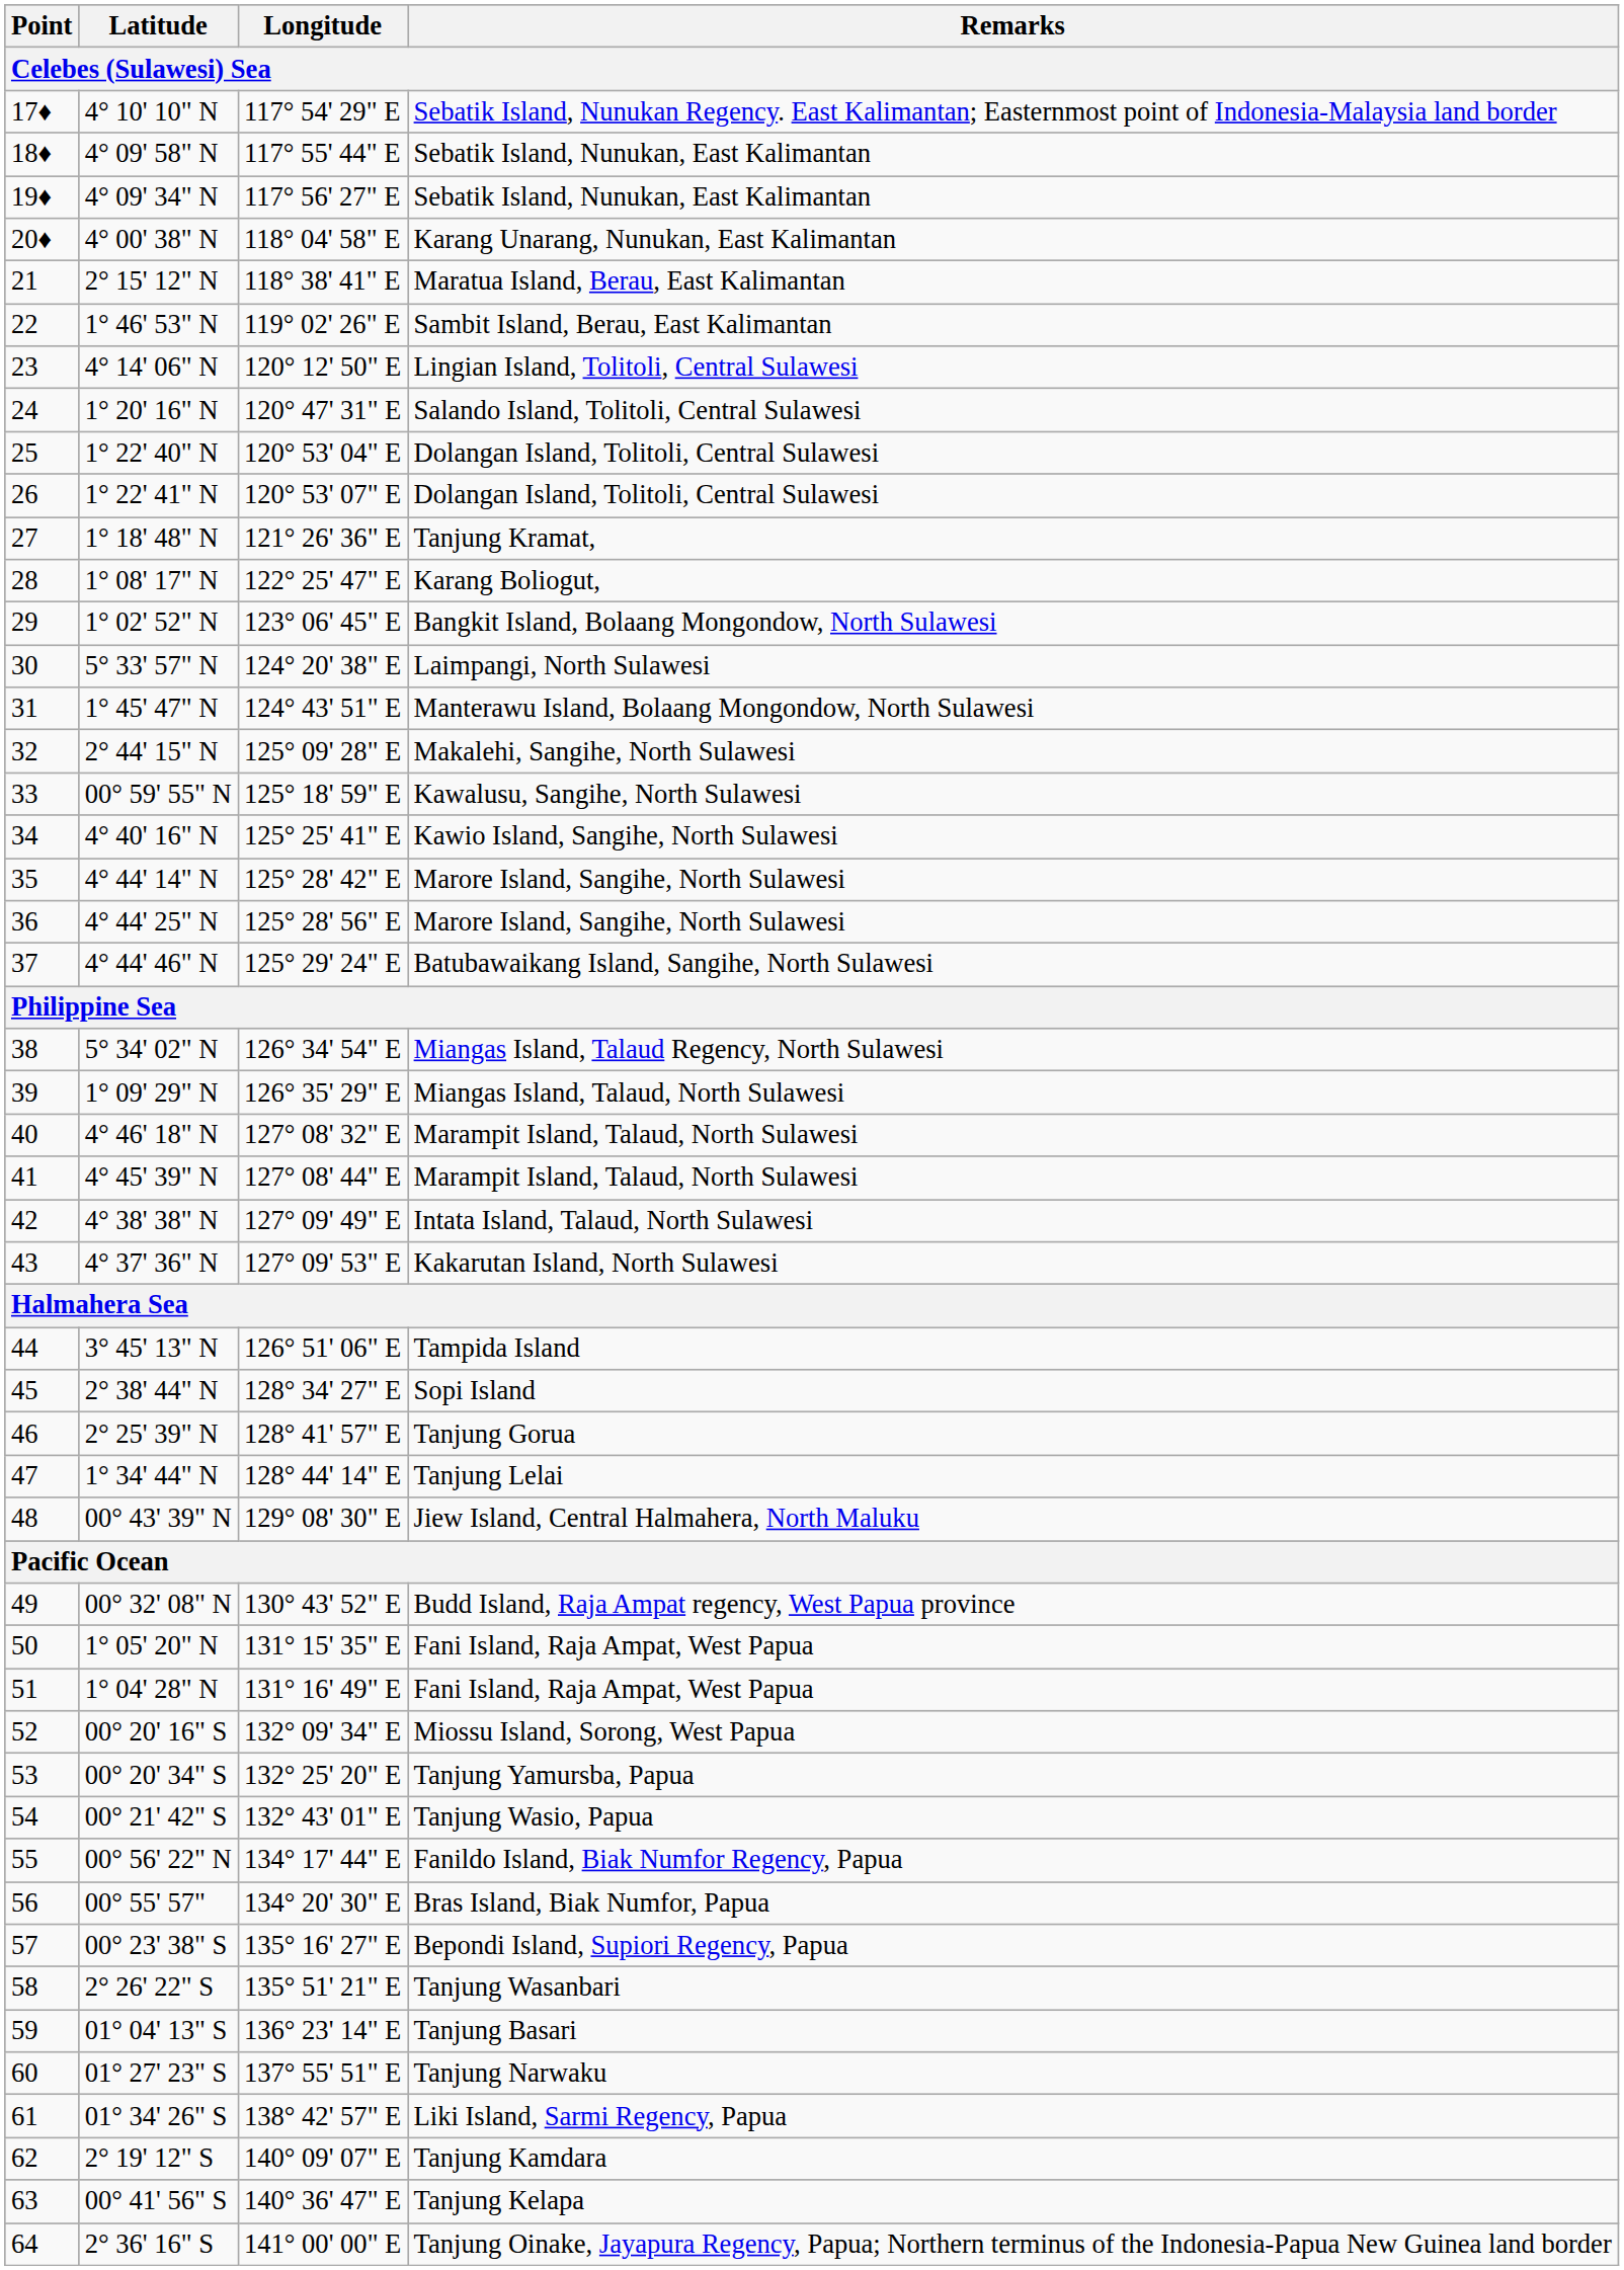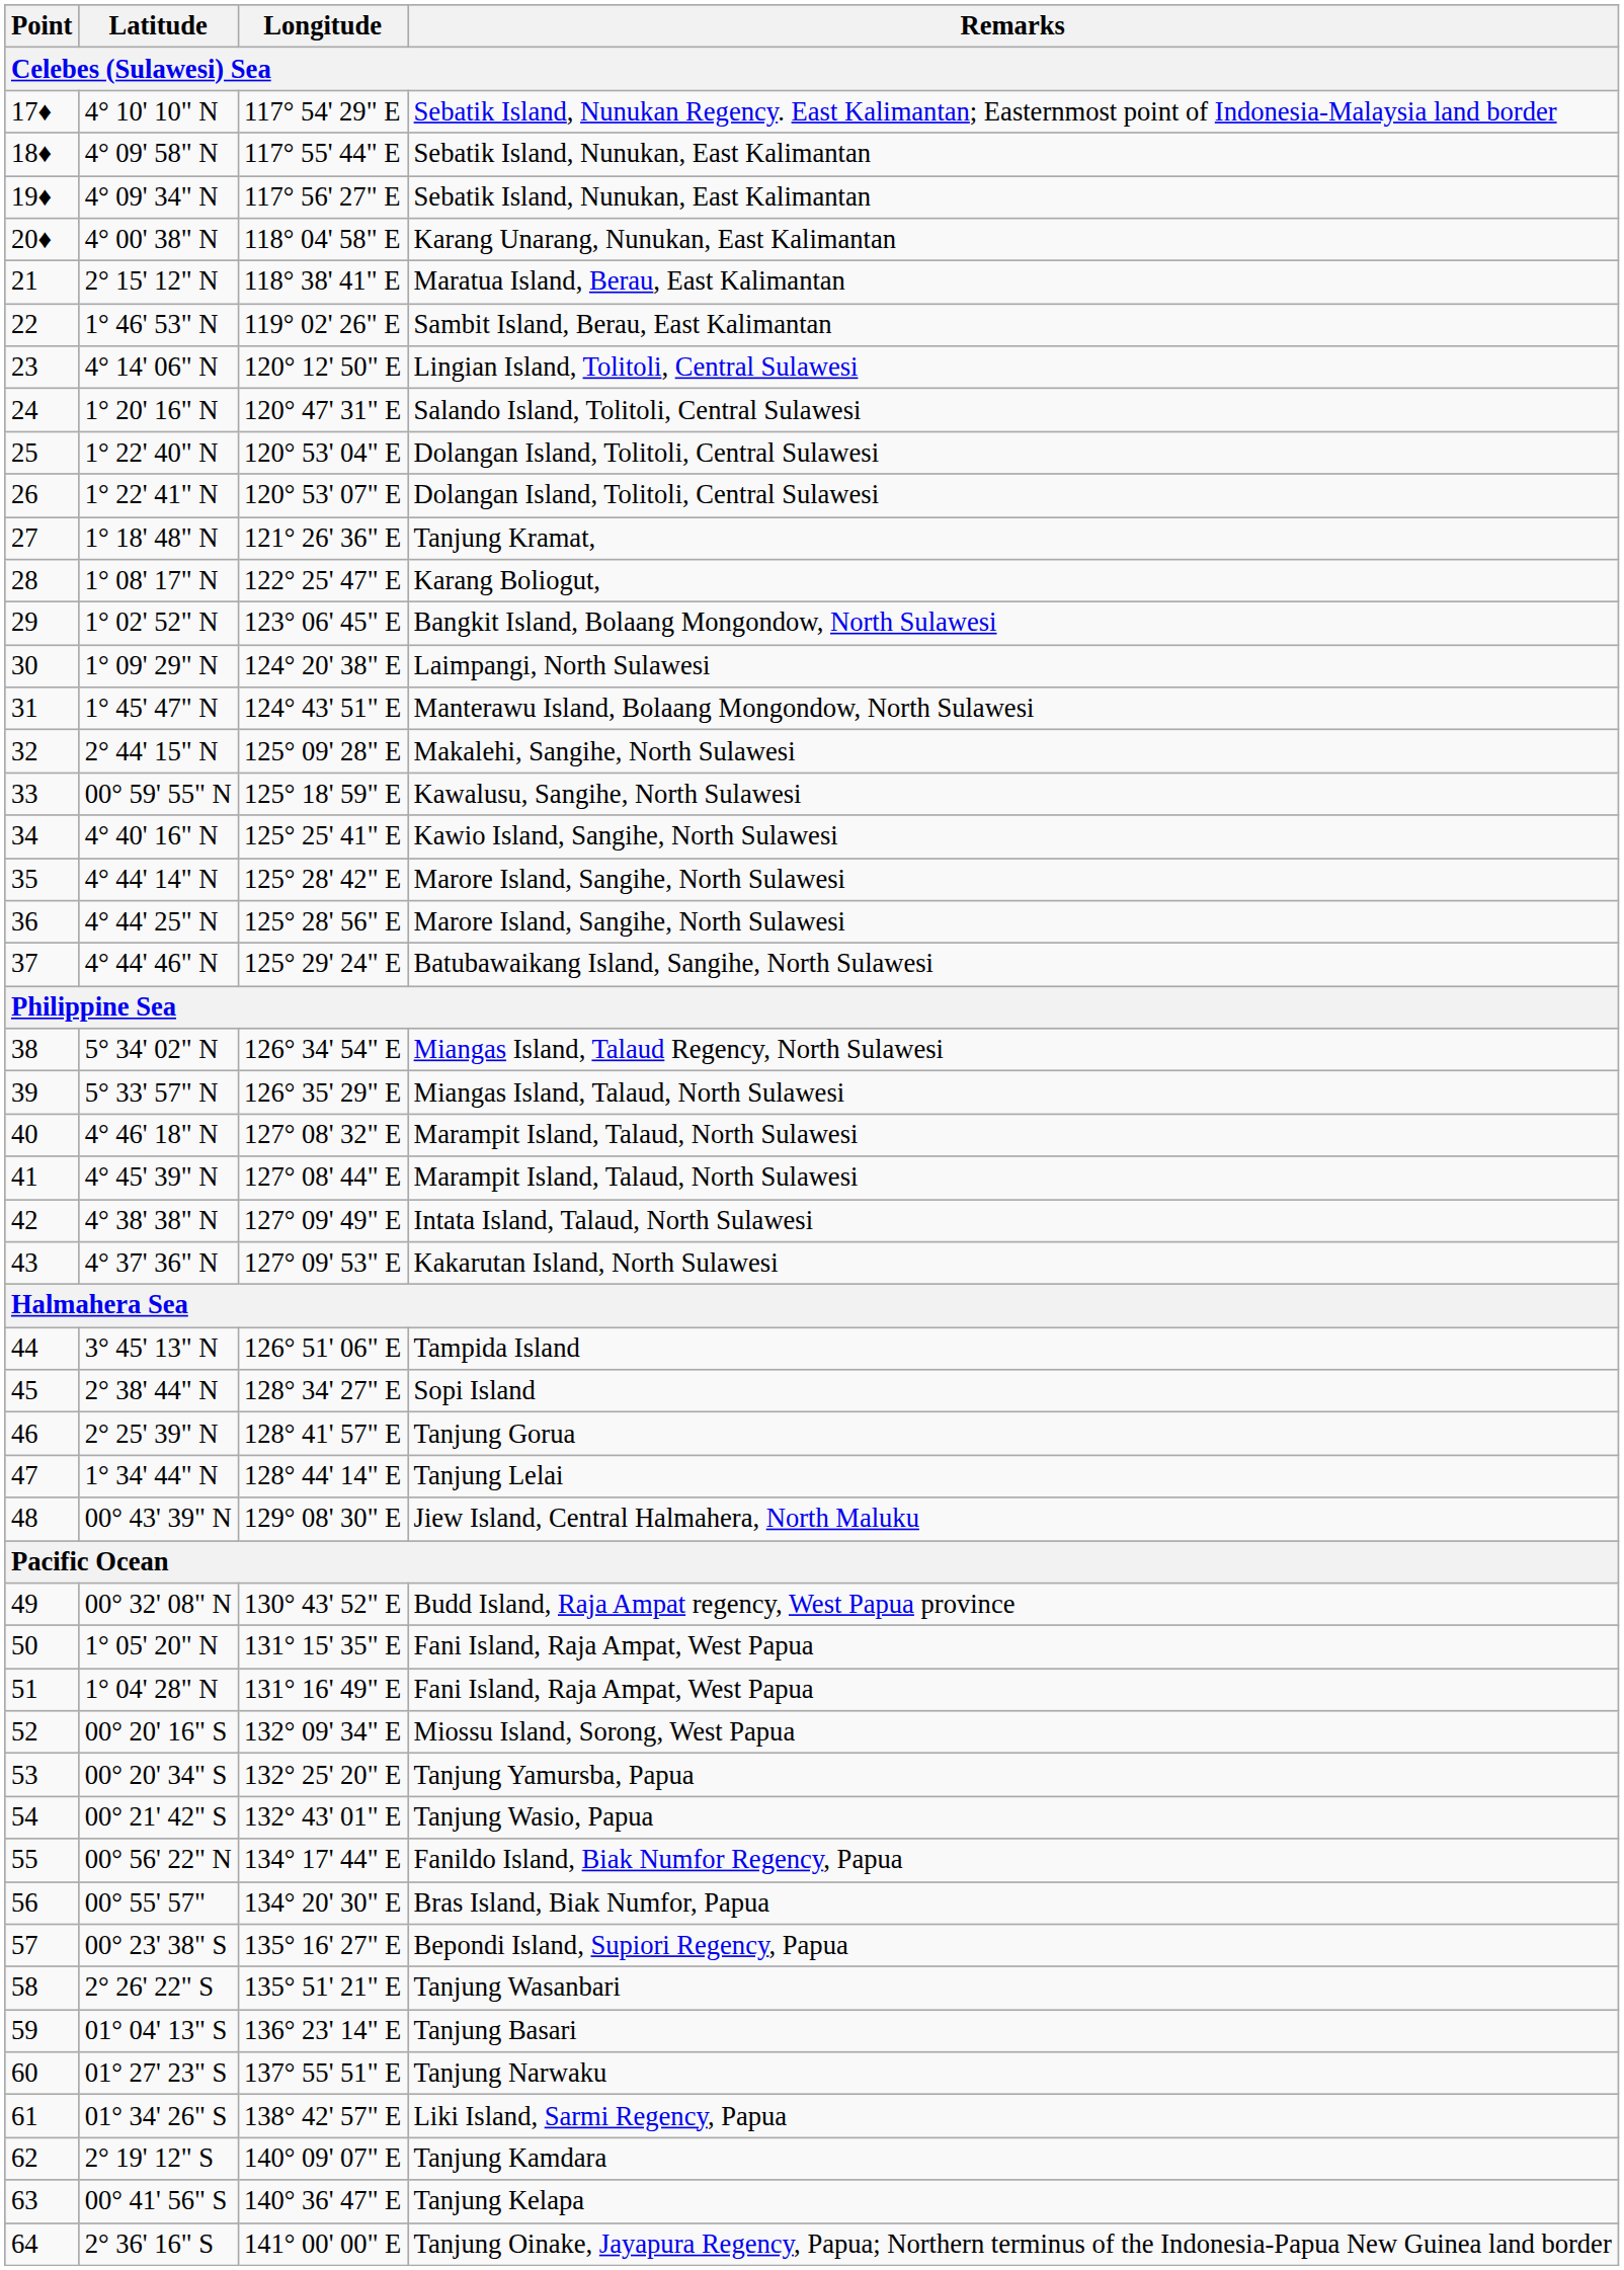 <table class="wikitable">
 <tr>
 <th>Point</th>
 <th>Latitude</th>
 <th>Longitude</th>
 <th>Remarks</th>
 </tr>
 <tr>
 <th colspan="5" style="text-align:left"><a href='#'>Celebes (Sulawesi) Sea</a></th>
 </tr>
 <tr>
 <td>17♦</td>
 <td>4° 10' 10" N</td>
 <td>117° 54' 29" E</td>
 <td><a href='#'>Sebatik Island</a>, <a href='#'>Nunukan Regency</a>. <a href='#'>East Kalimantan</a>; Easternmost point of <a href='#'>Indonesia-Malaysia land border</a></td>
 </tr>
 <tr>
 <td>18♦</td>
 <td>4° 09' 58" N</td>
 <td>117° 55' 44" E</td>
 <td>Sebatik Island, Nunukan, East Kalimantan</td>
 </tr>
 <tr>
 <td>19♦</td>
 <td>4° 09' 34" N</td>
 <td>117° 56' 27" E</td>
 <td>Sebatik Island, Nunukan, East Kalimantan</td>
 </tr>
 <tr>
 <td>20♦</td>
 <td>4° 00' 38" N</td>
 <td>118° 04' 58" E</td>
 <td>Karang Unarang, Nunukan, East Kalimantan</td>
 </tr>
 <tr>
 <td>21</td>
 <td>2° 15' 12" N</td>
 <td>118° 38' 41" E</td>
 <td>Maratua Island, <a href='#'>Berau</a>, East Kalimantan</td>
 </tr>
 <tr>
 <td>22</td>
 <td>1° 46' 53" N</td>
 <td>119° 02' 26" E</td>
 <td>Sambit Island, Berau, East Kalimantan</td>
 </tr>
 <tr>
 <td>23</td>
 <td>4° 14' 06" N</td>
 <td>120° 12' 50" E</td>
 <td>Lingian Island, <a href='#'>Tolitoli</a>, <a href='#'>Central Sulawesi</a></td>
 </tr>
 <tr>
 <td>24</td>
 <td>1° 20' 16" N</td>
 <td>120° 47' 31" E</td>
 <td>Salando Island, Tolitoli, Central Sulawesi</td>
 </tr>
 <tr>
 <td>25</td>
 <td>1° 22' 40" N</td>
 <td>120° 53' 04" E</td>
 <td>Dolangan Island, Tolitoli, Central Sulawesi</td>
 </tr>
 <tr>
 <td>26</td>
 <td>1° 22' 41" N</td>
 <td>120° 53' 07" E</td>
 <td>Dolangan Island, Tolitoli, Central Sulawesi</td>
 </tr>
 <tr>
 <td>27</td>
 <td>1° 18' 48" N</td>
 <td>121° 26' 36" E</td>
 <td>Tanjung Kramat,</td>
 </tr>
 <tr>
 <td>28</td>
 <td>1° 08' 17" N</td>
 <td>122° 25' 47" E</td>
 <td>Karang Boliogut,</td>
 </tr>
 <tr>
 <td>29</td>
 <td>1° 02' 52" N</td>
 <td>123° 06' 45" E</td>
 <td>Bangkit Island, Bolaang Mongondow, <a href='#'>North Sulawesi</a></td>
 </tr>
 <tr>
 <td>30</td>
-<td>5° 33' 57" N</td>
+<td>1° 09' 29" N</td>
 <td>124° 20' 38" E</td>
 <td>Laimpangi, North Sulawesi</td>
 </tr>
 <tr>
 <td>31</td>
 <td>1° 45' 47" N</td>
 <td>124° 43' 51" E</td>
 <td>Manterawu Island, Bolaang Mongondow, North Sulawesi</td>
 </tr>
 <tr>
 <td>32</td>
 <td>2° 44' 15" N</td>
 <td>125° 09' 28" E</td>
 <td>Makalehi, Sangihe, North Sulawesi</td>
 </tr>
 <tr>
 <td>33</td>
 <td>00° 59' 55" N</td>
 <td>125° 18' 59" E</td>
 <td>Kawalusu, Sangihe, North Sulawesi</td>
 </tr>
 <tr>
 <td>34</td>
 <td>4° 40' 16" N</td>
 <td>125° 25' 41" E</td>
 <td>Kawio Island, Sangihe, North Sulawesi</td>
 </tr>
 <tr>
 <td>35</td>
 <td>4° 44' 14" N</td>
 <td>125° 28' 42" E</td>
 <td>Marore Island, Sangihe, North Sulawesi</td>
 </tr>
 <tr>
 <td>36</td>
 <td>4° 44' 25" N</td>
 <td>125° 28' 56" E</td>
 <td>Marore Island, Sangihe, North Sulawesi</td>
 </tr>
 <tr>
 <td>37</td>
 <td>4° 44' 46" N</td>
 <td>125° 29' 24" E</td>
 <td>Batubawaikang Island, Sangihe, North Sulawesi</td>
 </tr>
 <tr>
 <th colspan="5" style="text-align:left"><a href='#'>Philippine Sea</a></th>
 </tr>
 <tr>
 <td>38</td>
 <td>5° 34' 02" N</td>
 <td>126° 34' 54" E</td>
 <td><a href='#'>Miangas</a> Island, <a href='#'>Talaud</a> Regency, North Sulawesi</td>
 </tr>
 <tr>
 <td>39</td>
-<td>1° 09' 29" N</td>
+<td>5° 33' 57" N</td>
 <td>126° 35' 29" E</td>
 <td>Miangas Island, Talaud, North Sulawesi</td>
 </tr>
 <tr>
 <td>40</td>
 <td>4° 46' 18" N</td>
 <td>127° 08' 32" E</td>
 <td>Marampit Island, Talaud, North Sulawesi</td>
 </tr>
 <tr>
 <td>41</td>
 <td>4° 45' 39" N</td>
 <td>127° 08' 44" E</td>
 <td>Marampit Island, Talaud, North Sulawesi</td>
 </tr>
 <tr>
 <td>42</td>
 <td>4° 38' 38" N</td>
 <td>127° 09' 49" E</td>
 <td>Intata Island, Talaud, North Sulawesi</td>
 </tr>
 <tr>
 <td>43</td>
 <td>4° 37' 36" N</td>
 <td>127° 09' 53" E</td>
 <td>Kakarutan Island, North Sulawesi</td>
 </tr>
 <tr>
 <th colspan="5" style="text-align:left"><a href='#'>Halmahera Sea</a></th>
 </tr>
 <tr>
 <td>44</td>
 <td>3° 45' 13" N</td>
 <td>126° 51' 06" E</td>
 <td>Tampida Island</td>
 </tr>
 <tr>
 <td>45</td>
 <td>2° 38' 44" N</td>
 <td>128° 34' 27" E</td>
 <td>Sopi Island</td>
 </tr>
 <tr>
 <td>46</td>
 <td>2° 25' 39" N</td>
 <td>128° 41' 57" E</td>
 <td>Tanjung Gorua</td>
 </tr>
 <tr>
 <td>47</td>
 <td>1° 34' 44" N</td>
 <td>128° 44' 14" E</td>
 <td>Tanjung Lelai</td>
 </tr>
 <tr>
 <td>48</td>
 <td>00° 43' 39" N</td>
 <td>129° 08' 30" E</td>
 <td>Jiew Island, Central Halmahera, <a href='#'>North Maluku</a></td>
 </tr>
 <tr>
 <th colspan="5" style="text-align:left">Pacific Ocean</th>
 </tr>
 <tr>
 <td>49</td>
 <td>00° 32' 08" N</td>
 <td>130° 43' 52" E</td>
 <td>Budd Island, <a href='#'>Raja Ampat</a> regency, <a href='#'>West Papua</a> province</td>
 </tr>
 <tr>
 <td>50</td>
 <td>1° 05' 20" N</td>
 <td>131° 15' 35" E</td>
 <td>Fani Island, Raja Ampat, West Papua</td>
 </tr>
 <tr>
 <td>51</td>
 <td>1° 04' 28" N</td>
 <td>131° 16' 49" E</td>
 <td>Fani Island, Raja Ampat, West Papua</td>
 </tr>
 <tr>
 <td>52</td>
 <td>00° 20' 16" S</td>
 <td>132° 09' 34" E</td>
 <td>Miossu Island, Sorong, West Papua</td>
 </tr>
 <tr>
 <td>53</td>
 <td>00° 20' 34" S</td>
 <td>132° 25' 20" E</td>
 <td>Tanjung Yamursba, Papua</td>
 </tr>
 <tr>
 <td>54</td>
 <td>00° 21' 42" S</td>
 <td>132° 43' 01" E</td>
 <td>Tanjung Wasio, Papua</td>
 </tr>
 <tr>
 <td>55</td>
 <td>00° 56' 22" N</td>
 <td>134° 17' 44" E</td>
 <td>Fanildo Island, <a href='#'>Biak Numfor Regency</a>, Papua</td>
 </tr>
 <tr>
 <td>56</td>
 <td>00° 55' 57"</td>
 <td>134° 20' 30" E</td>
 <td>Bras Island, Biak Numfor, Papua</td>
 </tr>
 <tr>
 <td>57</td>
 <td>00° 23' 38" S</td>
 <td>135° 16' 27" E</td>
 <td>Bepondi Island, <a href='#'>Supiori Regency</a>, Papua</td>
 </tr>
 <tr>
 <td>58</td>
 <td>2° 26' 22" S</td>
 <td>135° 51' 21" E</td>
 <td>Tanjung Wasanbari</td>
 </tr>
 <tr>
 <td>59</td>
 <td>01° 04' 13" S</td>
 <td>136° 23' 14" E</td>
 <td>Tanjung Basari</td>
 </tr>
 <tr>
 <td>60</td>
 <td>01° 27' 23" S</td>
 <td>137° 55' 51" E</td>
 <td>Tanjung Narwaku</td>
 </tr>
 <tr>
 <td>61</td>
 <td>01° 34' 26" S</td>
 <td>138° 42' 57" E</td>
 <td>Liki Island, <a href='#'>Sarmi Regency</a>, Papua</td>
 </tr>
 <tr>
 <td>62</td>
 <td>2° 19' 12" S</td>
 <td>140° 09' 07" E</td>
 <td>Tanjung Kamdara</td>
 </tr>
 <tr>
 <td>63</td>
 <td>00° 41' 56" S</td>
 <td>140° 36' 47" E</td>
 <td>Tanjung Kelapa</td>
 </tr>
 <tr>
 <td>64</td>
 <td>2° 36' 16" S</td>
 <td>141° 00' 00" E</td>
 <td>Tanjung Oinake, <a href='#'>Jayapura Regency</a>, Papua; Northern terminus of the Indonesia-Papua New Guinea land border</td>
 </tr>
 </table>
